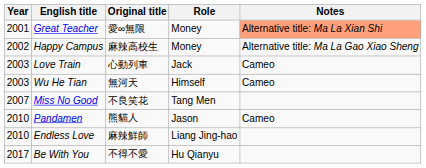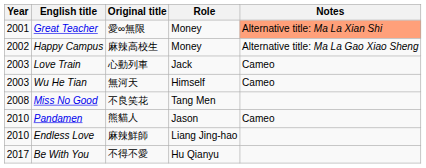 <table class="wikitable sortable">
 <tr>
 <th>Year</th>
 <th>English title</th>
 <th>Original title</th>
 <th>Role</th>
 <th class="unsortable">Notes</th>
 </tr>
 <tr>
 <td>2001</td>
 <td><em><a href='#'>Great Teacher</a></em></td>
 <td>愛∞無限</td>
 <td>Money</td>
 <td style="background: lightsalmon;">Alternative title: <em>Ma La Xian Shi</em></td>
 </tr>
 <tr>
 <td>2002</td>
 <td><em>Happy Campus</em></td>
 <td>麻辣高校生</td>
 <td>Money</td>
 <td>Alternative title: <em>Ma La Gao Xiao Sheng</em></td>
 </tr>
 <tr>
 <td>2003</td>
 <td><em>Love Train</em></td>
 <td>心動列車</td>
 <td>Jack</td>
 <td>Cameo</td>
 </tr>
 <tr>
 <td>2003</td>
 <td><em>Wu He Tian</em></td>
 <td>無河天</td>
 <td>Himself</td>
 <td>Cameo</td>
 </tr>
 <tr>
-<td>2007</td>
+<td>2008</td>
 <td><em><a href='#'>Miss No Good</a></em></td>
 <td>不良笑花</td>
 <td>Tang Men</td>
 <td></td>
 </tr>
 <tr>
 <td>2010</td>
 <td><em><a href='#'>Pandamen</a></em></td>
 <td>熊貓人</td>
 <td>Jason</td>
 <td>Cameo</td>
 </tr>
 <tr>
 <td>2010</td>
 <td><em>Endless Love</em></td>
 <td>麻辣鮮師</td>
 <td>Liang Jing-hao</td>
 <td></td>
 </tr>
 <tr>
 <td>2017</td>
 <td><em>Be With You</em></td>
 <td>不得不愛</td>
 <td>Hu Qianyu</td>
 <td></td>
 </tr>
 </table>
